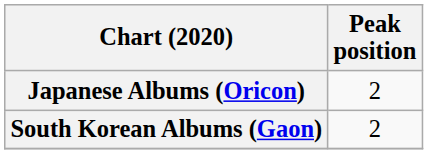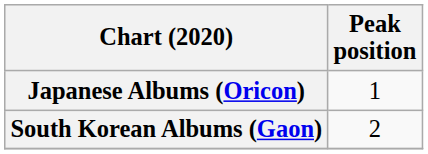 <table class="wikitable sortable plainrowheaders" style="text-align:center">
 <tr>
 <th scope="col">Chart (2020)</th>
 <th scope="col">Peak<br>position</th>
 </tr>
 <tr>
 <th scope="row">Japanese Albums (<a href='#'>Oricon</a>)</th>
-<td>2</td>
+<td>1</td>
 </tr>
 <tr>
 <th scope="row">South Korean Albums (<a href='#'>Gaon</a>)</th>
 <td>2</td>
 </tr>
 <tr>
 </tr>
 </table>
